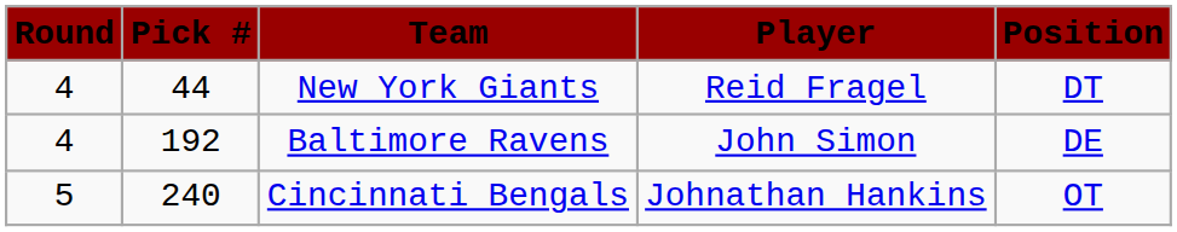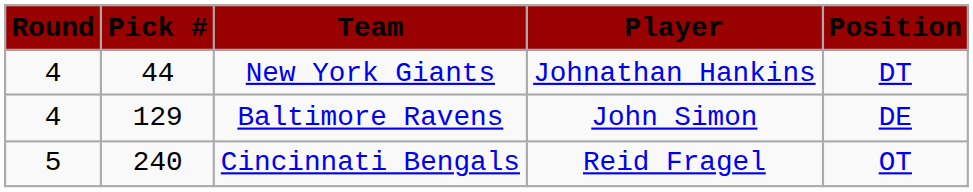 <table class="wikitable" style="text-align:center">
 <tr style="background:#900;">
 <td><strong><span>Round</span></strong></td>
 <td><strong><span>Pick #</span></strong></td>
 <td><strong><span>Team</span></strong></td>
 <td><strong><span>Player</span></strong></td>
 <td><strong><span>Position</span></strong></td>
 </tr>
 <tr>
 <td>4</td>
 <td align=center>44</td>
 <td><a href='#'>New York Giants</a></td>
-<td><a href='#'>Reid Fragel</a></td>
+<td><a href='#'>Johnathan Hankins</a></td>
 <td><a href='#'>DT</a></td>
 </tr>
 <tr>
 <td>4</td>
-<td align=center>192</td>
+<td align=center>129</td>
 <td><a href='#'>Baltimore Ravens</a></td>
 <td><a href='#'>John Simon</a></td>
 <td><a href='#'>DE</a></td>
 </tr>
 <tr>
 <td>5</td>
 <td align=center>240</td>
 <td><a href='#'>Cincinnati Bengals</a></td>
-<td><a href='#'>Johnathan Hankins</a></td>
+<td><a href='#'>Reid Fragel</a></td>
 <td><a href='#'>OT</a></td>
 </tr>
 </table>
